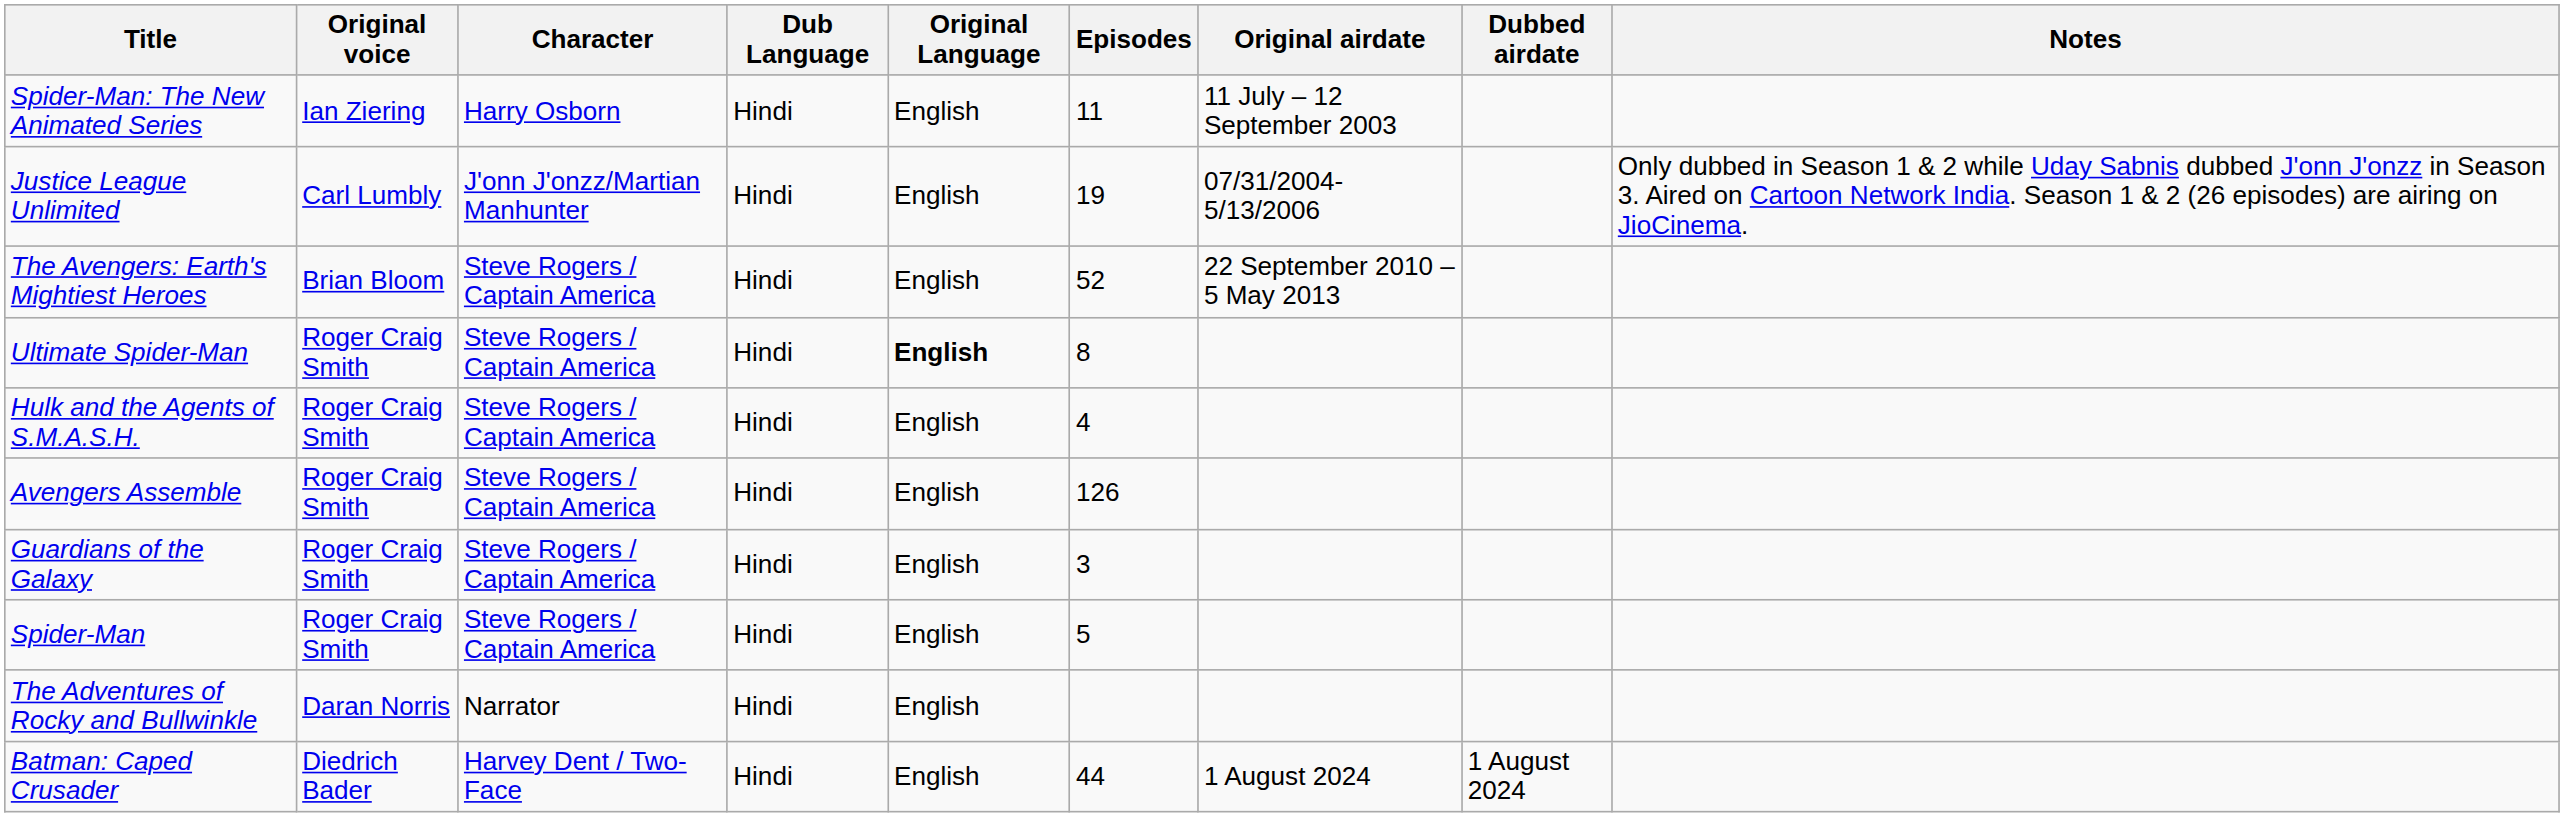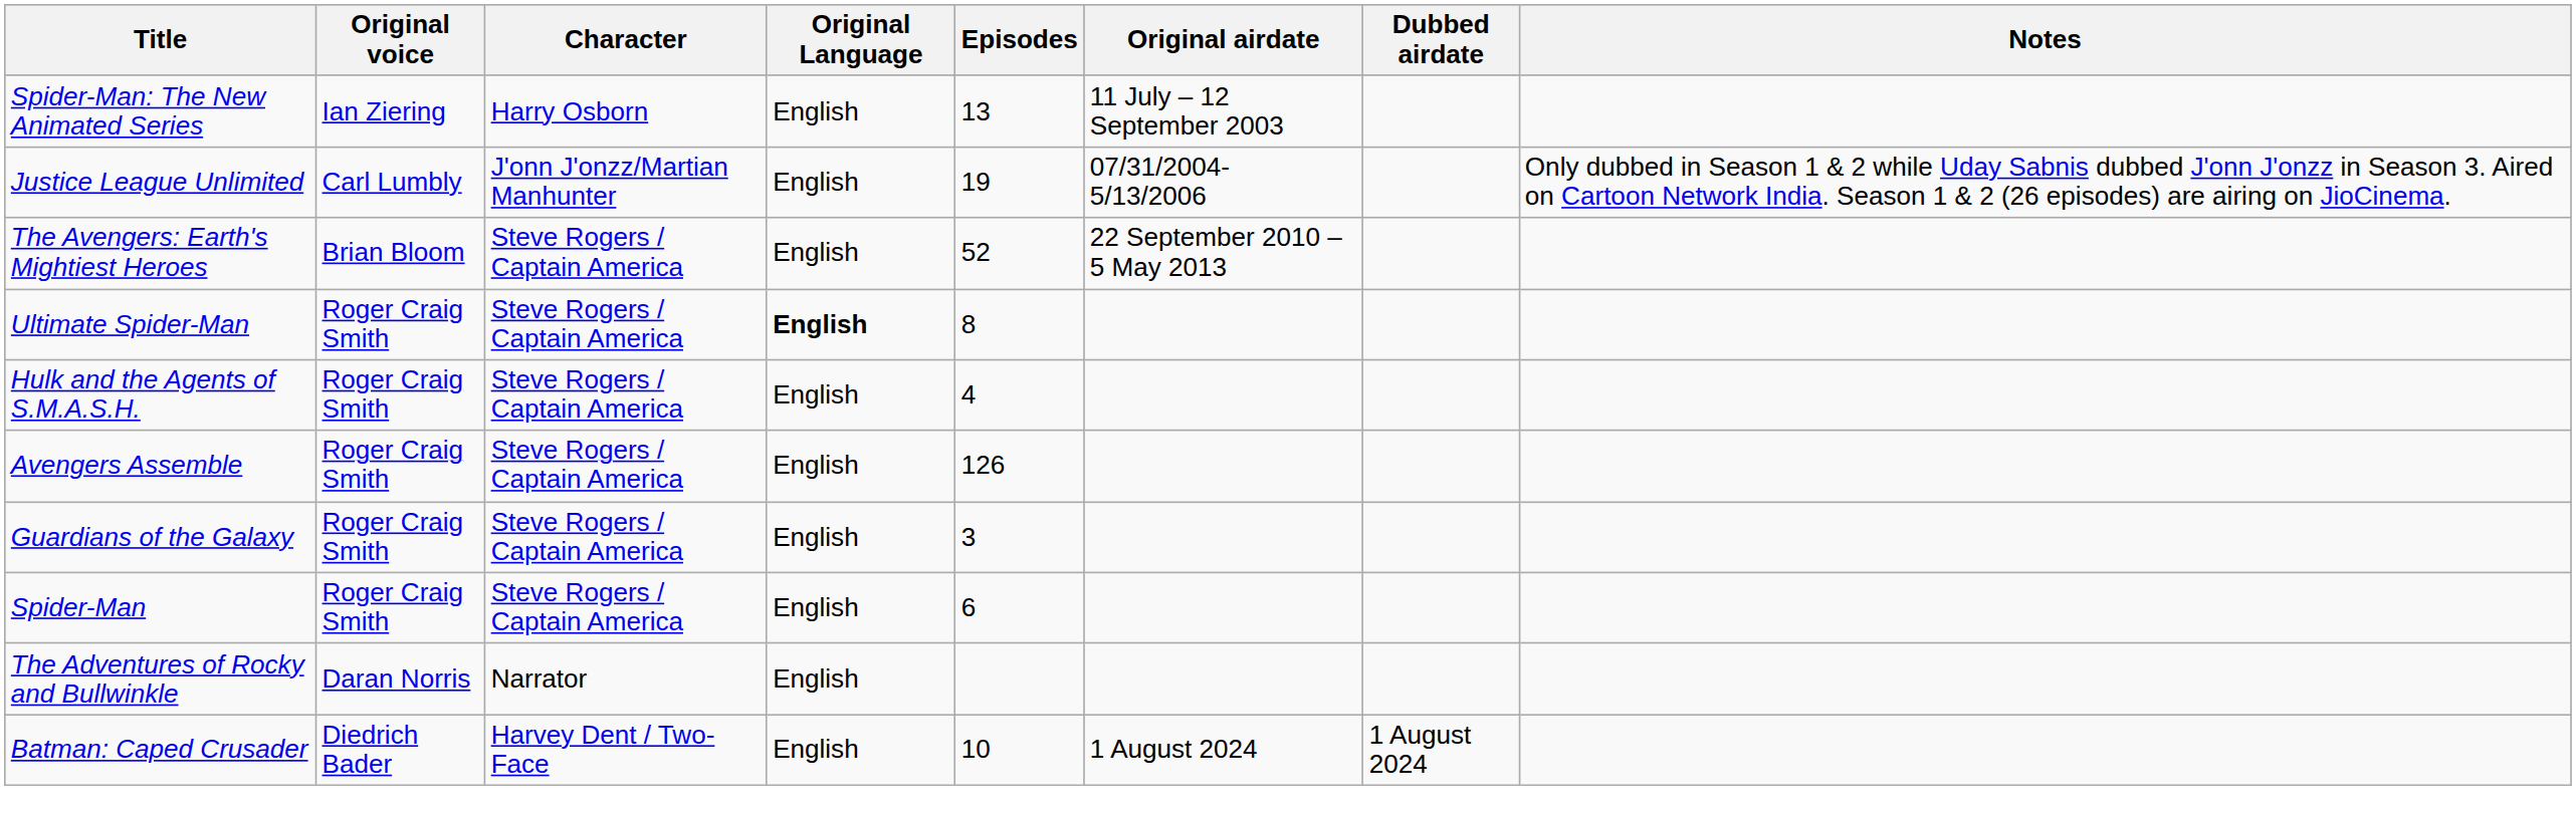 <table class="wikitable">
 <tr>
 <th>Title</th>
 <th>Original voice</th>
 <th>Character</th>
-<th>Dub Language</th>
 <th>Original Language</th>
 <th>Episodes</th>
 <th>Original airdate</th>
 <th>Dubbed airdate</th>
 <th>Notes</th>
 </tr>
 <tr>
 <td><em><a href='#'>Spider-Man: The New Animated Series</a></em></td>
 <td><a href='#'>Ian Ziering</a></td>
 <td><a href='#'>Harry Osborn</a></td>
-<td>Hindi</td>
 <td>English</td>
-<td>11</td>
+<td>13</td>
 <td>11 July – 12 September 2003</td>
 <td></td>
 <td></td>
 </tr>
 <tr>
 <td><em><a href='#'>Justice League Unlimited</a></em></td>
 <td><a href='#'>Carl Lumbly</a></td>
 <td><a href='#'>J'onn J'onzz/Martian Manhunter</a></td>
-<td>Hindi</td>
 <td>English</td>
 <td>19</td>
 <td>07/31/2004-<br>5/13/2006</td>
 <td></td>
 <td>Only dubbed in Season 1 & 2 while <a href='#'>Uday Sabnis</a> dubbed <a href='#'>J'onn J'onzz</a> in Season 3. Aired on <a href='#'>Cartoon Network India</a>. Season 1 & 2 (26 episodes) are airing on <a href='#'>JioCinema</a>.</td>
 </tr>
 <tr>
 <td><em><a href='#'>The Avengers: Earth's Mightiest Heroes</a></em></td>
 <td><a href='#'>Brian Bloom</a></td>
 <td><a href='#'>Steve Rogers / Captain America</a></td>
-<td>Hindi</td>
 <td>English</td>
 <td>52</td>
 <td>22 September 2010 – 5 May 2013</td>
 <td></td>
 <td></td>
 </tr>
 <tr>
 <td><em><a href='#'>Ultimate Spider-Man</a></em></td>
 <td><a href='#'>Roger Craig Smith</a></td>
 <td><a href='#'>Steve Rogers / Captain America</a></td>
-<td>Hindi</td>
 <td><strong>English</strong></td>
 <td>8</td>
 <td></td>
 <td></td>
 <td></td>
 </tr>
 <tr>
 <td><em><a href='#'>Hulk and the Agents of S.M.A.S.H.</a></em></td>
 <td><a href='#'>Roger Craig Smith</a></td>
 <td><a href='#'>Steve Rogers / Captain America</a></td>
-<td>Hindi</td>
 <td>English</td>
 <td>4</td>
 <td></td>
 <td></td>
 <td></td>
 </tr>
 <tr>
 <td><em><a href='#'>Avengers Assemble</a></em></td>
 <td><a href='#'>Roger Craig Smith</a></td>
 <td><a href='#'>Steve Rogers / Captain America</a></td>
-<td>Hindi</td>
 <td>English</td>
 <td>126</td>
 <td></td>
 <td></td>
 <td></td>
 </tr>
 <tr>
 <td><em><a href='#'>Guardians of the Galaxy</a></em></td>
 <td><a href='#'>Roger Craig Smith</a></td>
 <td><a href='#'>Steve Rogers / Captain America</a></td>
-<td>Hindi</td>
 <td>English</td>
 <td>3</td>
 <td></td>
 <td></td>
 <td></td>
 </tr>
 <tr>
 <td><em><a href='#'>Spider-Man</a></em></td>
 <td><a href='#'>Roger Craig Smith</a></td>
 <td><a href='#'>Steve Rogers / Captain America</a></td>
-<td>Hindi</td>
 <td>English</td>
-<td>5</td>
+<td>6</td>
 <td></td>
 <td></td>
 <td></td>
 </tr>
 <tr>
 <td><em><a href='#'>The Adventures of Rocky and Bullwinkle</a></em></td>
 <td><a href='#'>Daran Norris</a></td>
 <td>Narrator</td>
-<td>Hindi</td>
 <td>English</td>
 <td></td>
 <td></td>
 <td></td>
 <td></td>
 </tr>
 <tr>
 <td><em><a href='#'>Batman: Caped Crusader</a></em></td>
 <td><a href='#'>Diedrich Bader</a></td>
 <td><a href='#'>Harvey Dent / Two-Face</a></td>
-<td>Hindi</td>
 <td>English</td>
-<td>44</td>
+<td>10</td>
 <td>1 August 2024</td>
 <td>1 August 2024</td>
 <td></td>
 </tr>
 </table>
